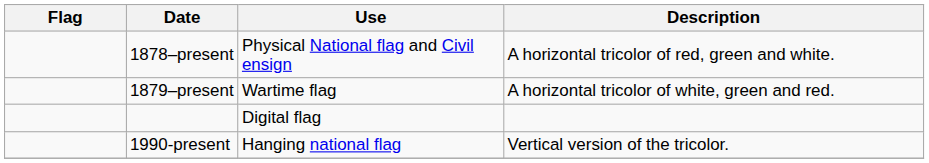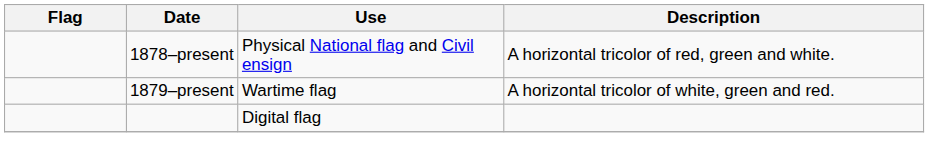 <table class="wikitable" style="background:#f9f9f9">
 <tr>
 <th width="110">Flag</th>
 <th width="100">Date</th>
 <th width="250">Use</th>
 <th width="400">Description</th>
 </tr>
 <tr>
 <td></td>
 <td>1878–present</td>
 <td>Physical <a href='#'>National flag</a> and <a href='#'>Civil ensign</a></td>
 <td>A horizontal tricolor of red, green and white.</td>
 </tr>
 <tr>
 <td></td>
 <td>1879–present</td>
 <td>Wartime flag</td>
 <td>A horizontal tricolor of white, green and red.</td>
 </tr>
 <tr>
 <td></td>
 <td></td>
 <td>Digital flag</td>
 <td></td>
 </tr>
 <tr>
-<td></td>
-<td>1990-present</td>
-<td>Hanging <a href='#'>national flag</a></td>
-<td>Vertical version of the tricolor.</td>
-</tr>
-<tr>
 </tr>
 </table>
